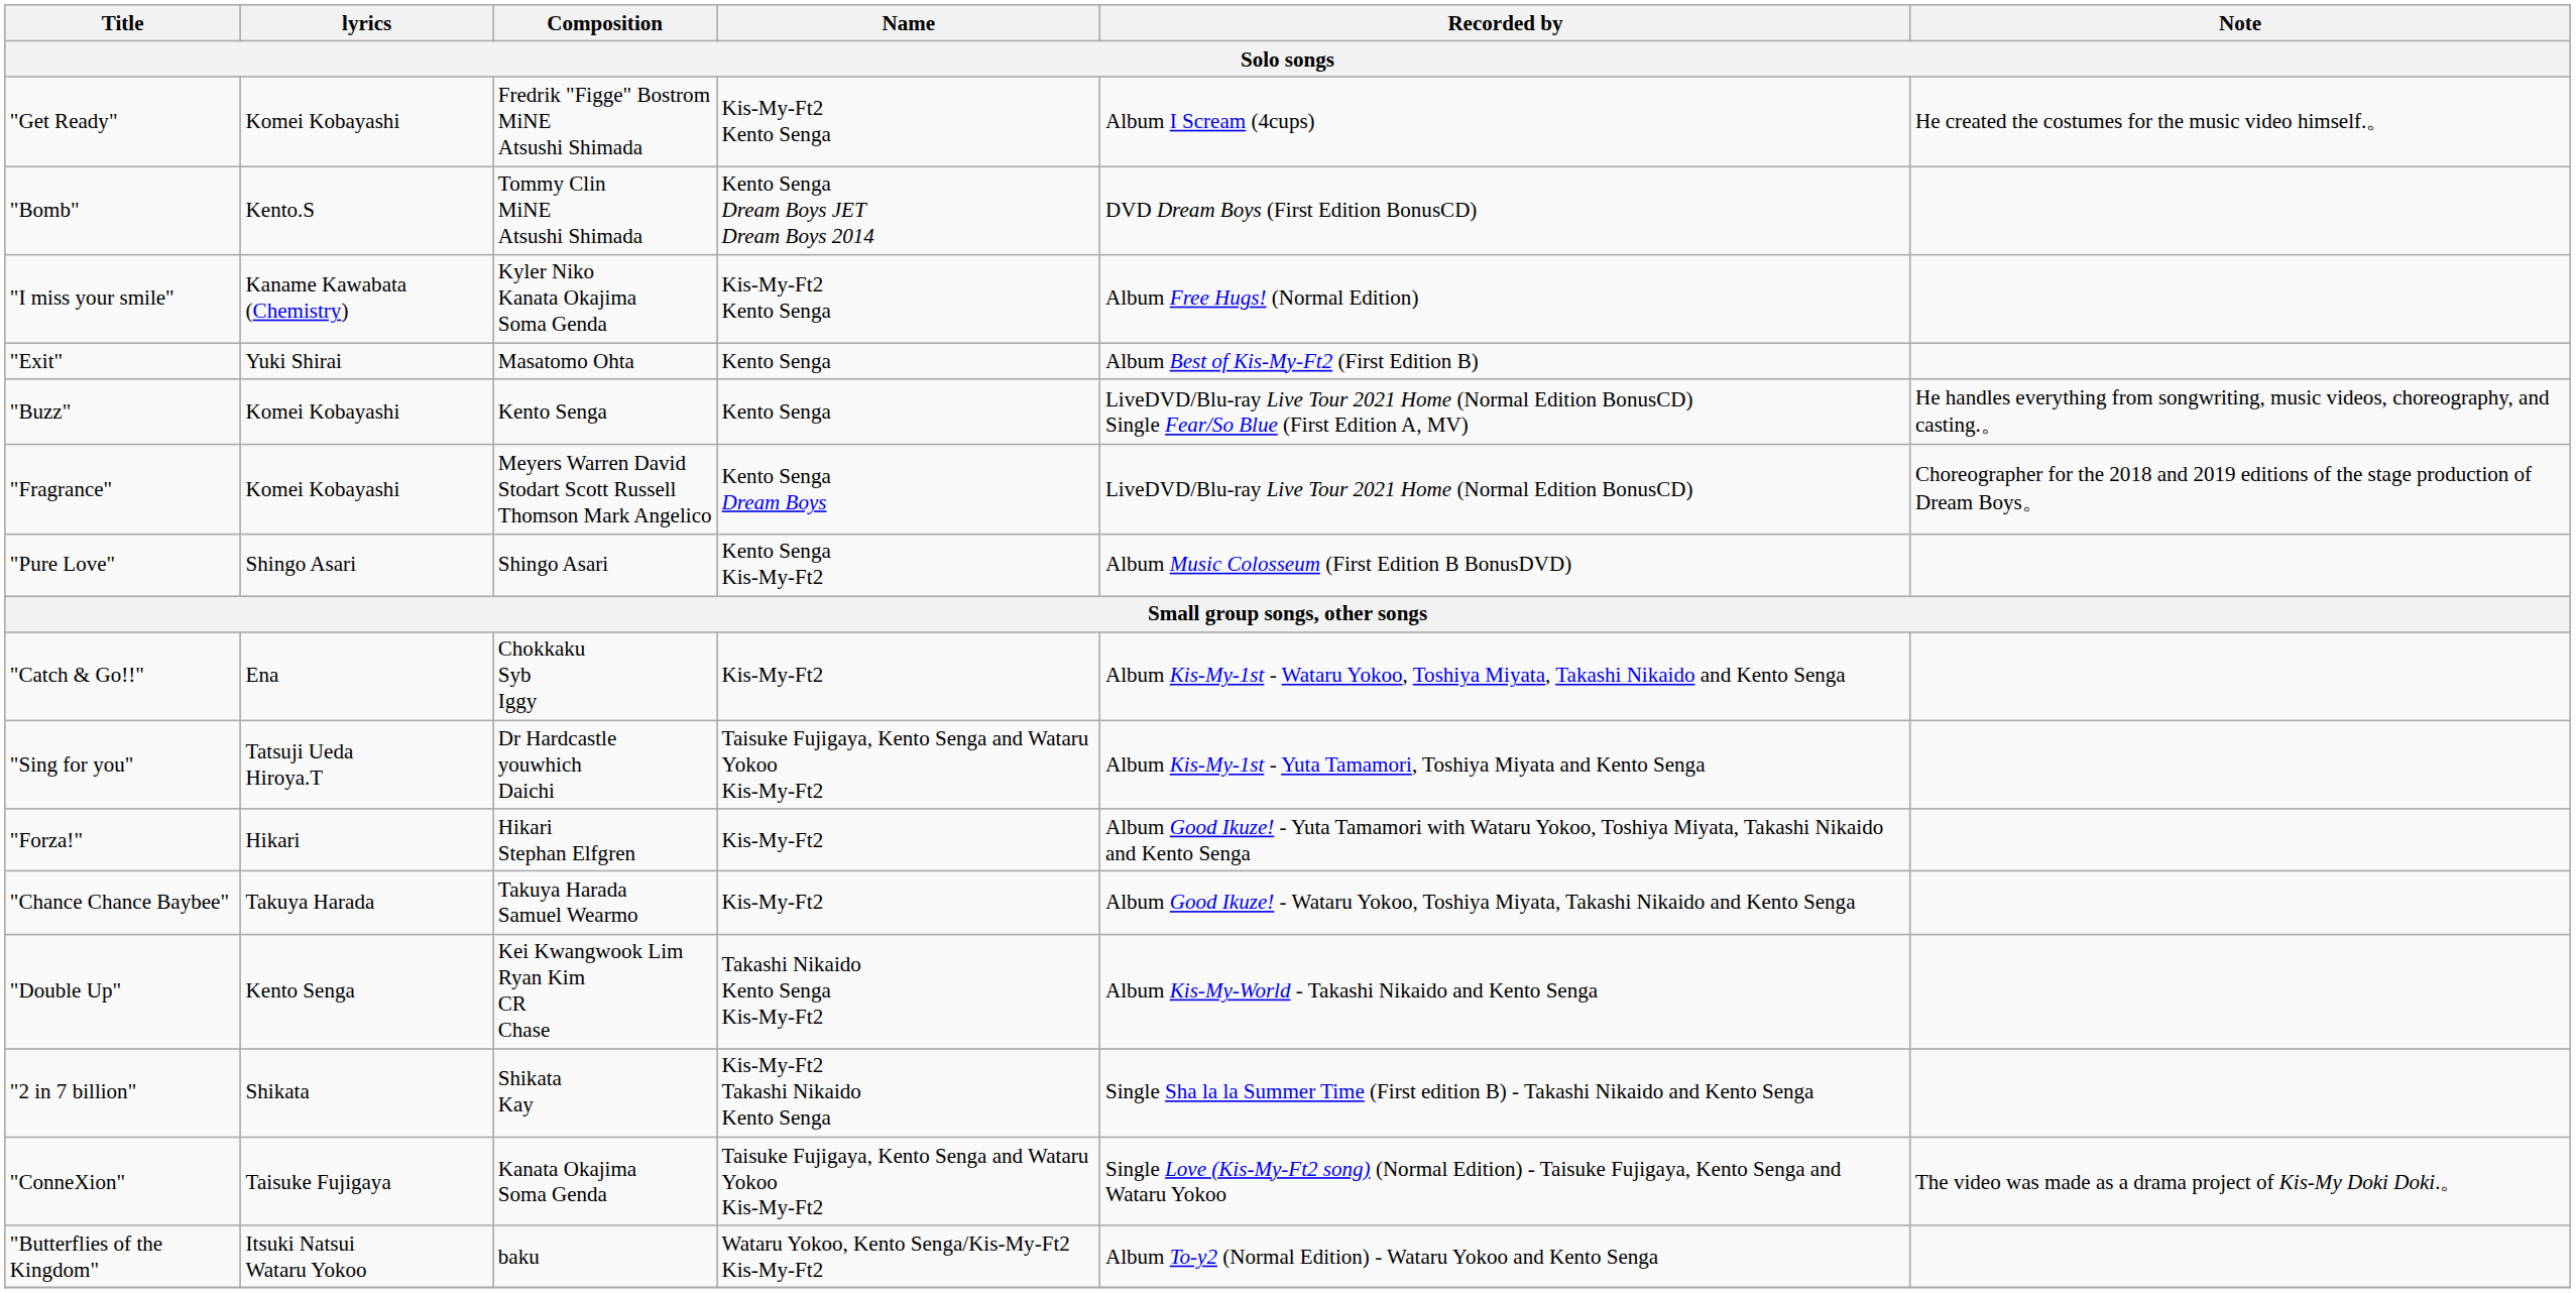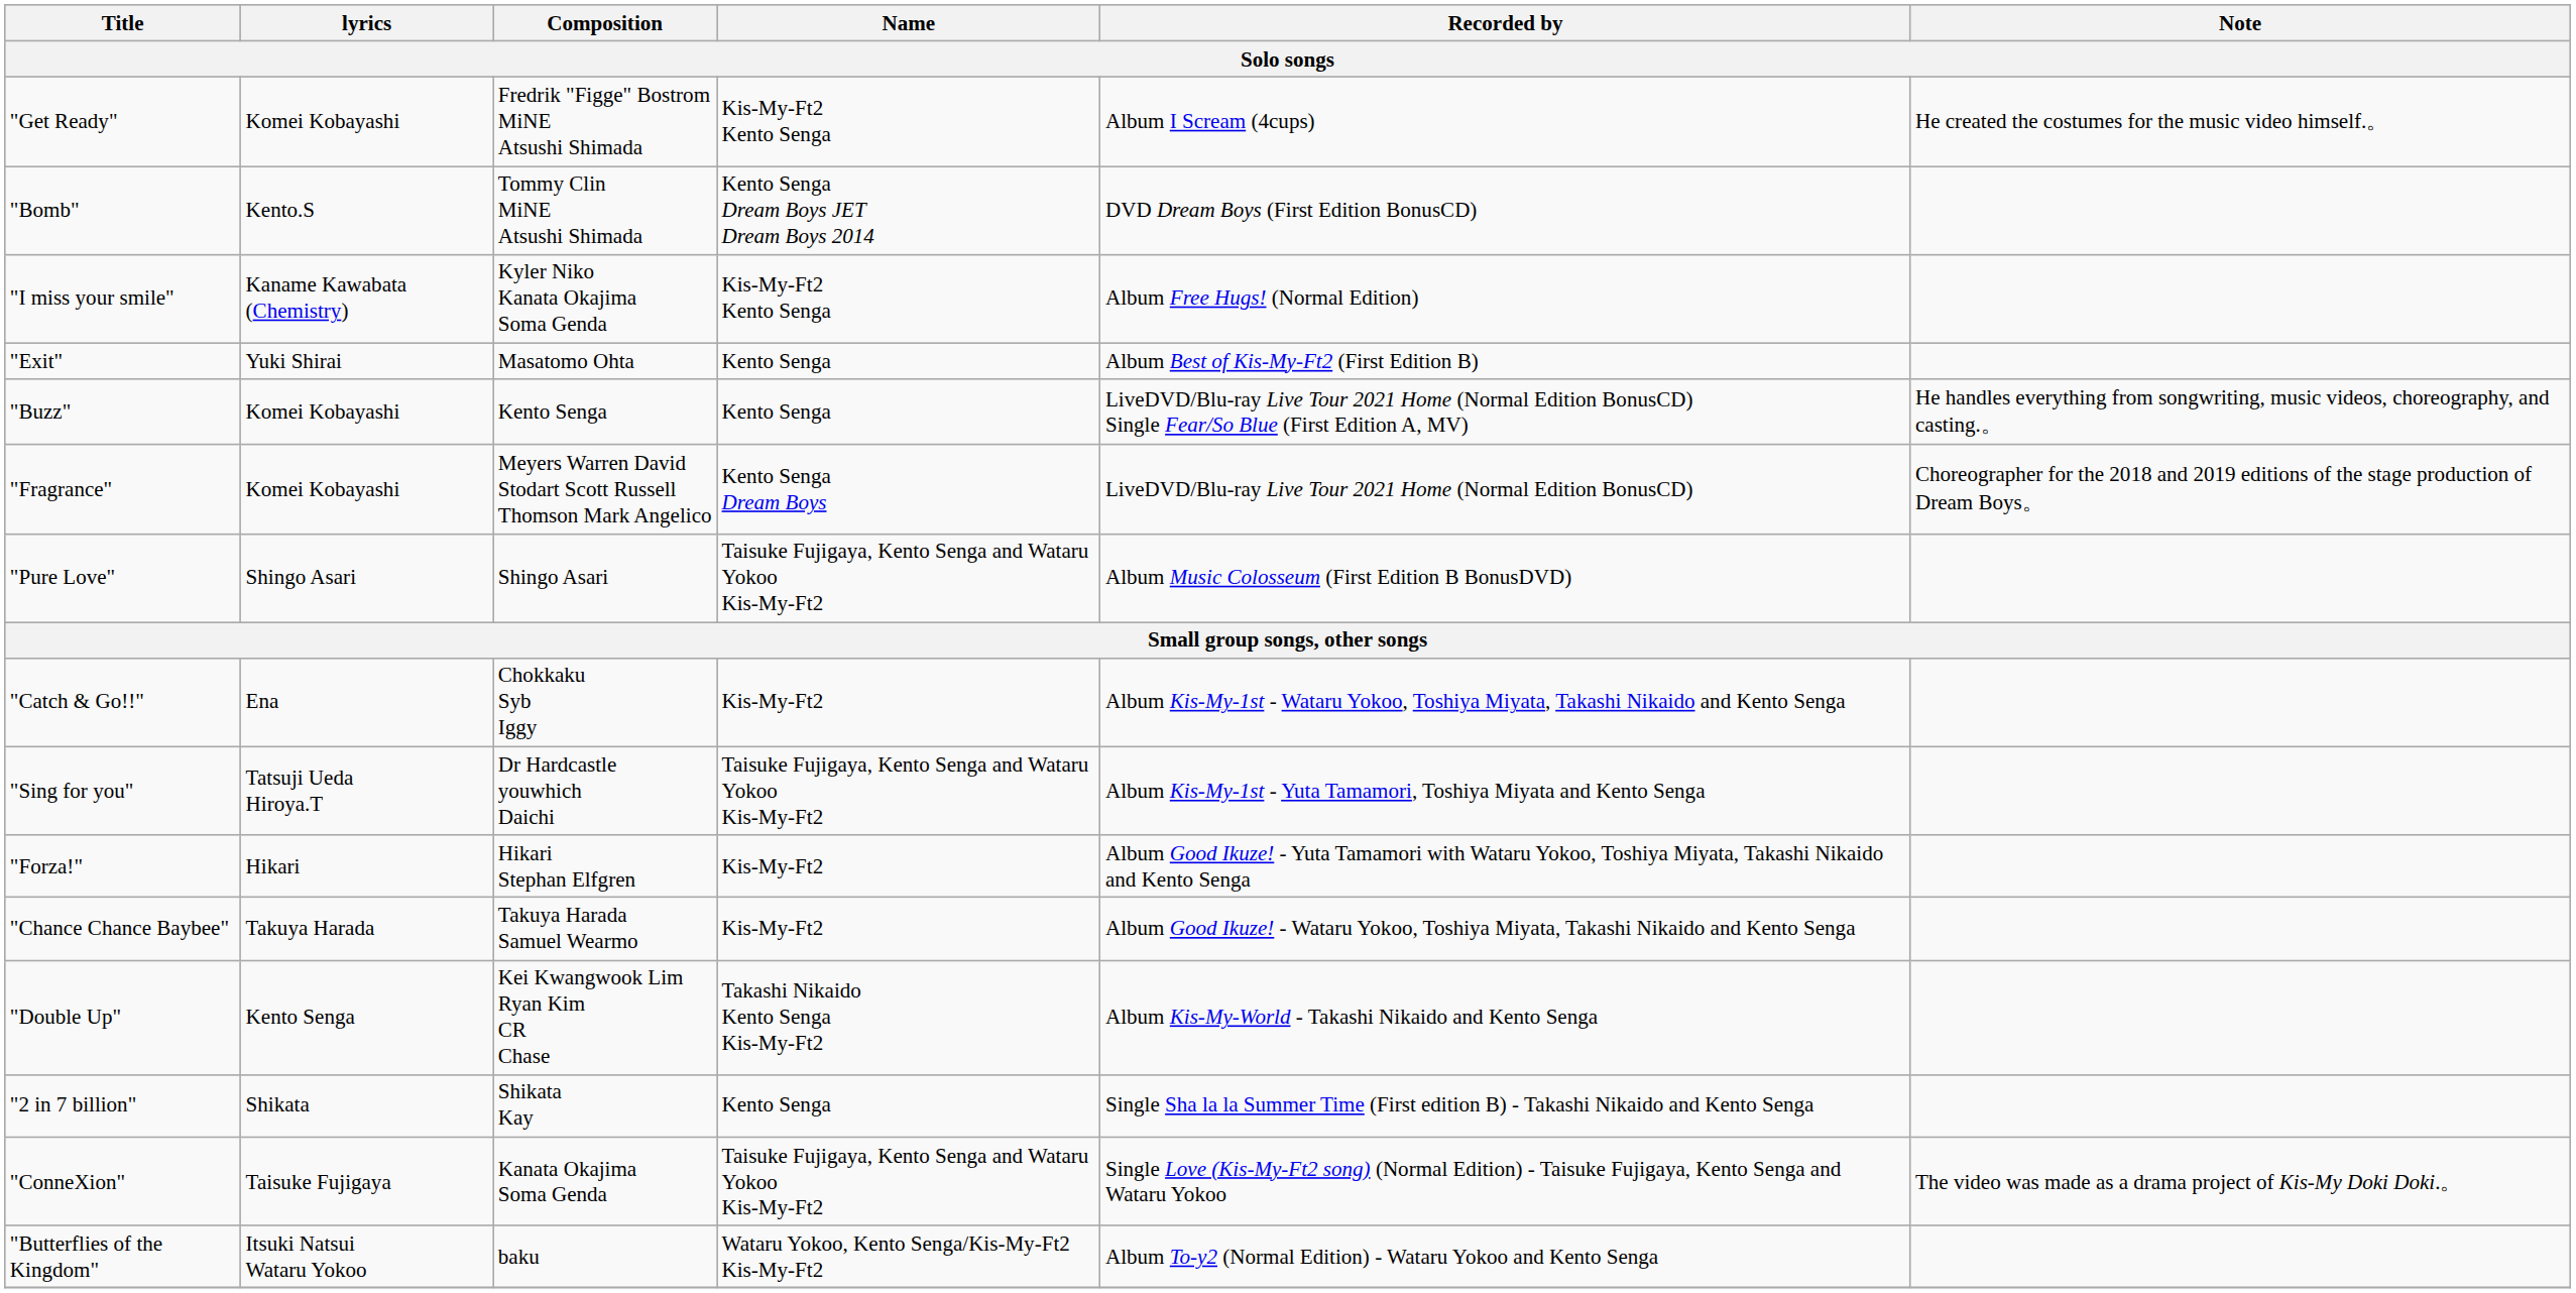 <table class="wikitable sortable" style="font-size:small">
 <tr>
 <th>Title</th>
 <th>lyrics</th>
 <th>Composition</th>
 <th>Name</th>
 <th>Recorded by</th>
 <th>Note</th>
 </tr>
 <tr>
 <th colspan="7">Solo songs</th>
 </tr>
 <tr>
 <td>"Get Ready"</td>
 <td>Komei Kobayashi</td>
 <td>Fredrik "Figge" Bostrom<br>MiNE<br>Atsushi Shimada</td>
 <td>Kis-My-Ft2<br>Kento Senga</td>
 <td>Album <a href='#'>I Scream</a> (4cups)</td>
 <td>He created the costumes for the music video himself.。<br></td>
 </tr>
 <tr>
 <td>"Bomb"</td>
 <td>Kento.S</td>
 <td>Tommy Clin<br>MiNE<br>Atsushi Shimada</td>
 <td>Kento Senga<br><em>Dream Boys JET</em><br><em>Dream Boys 2014</em></td>
 <td>DVD <em>Dream Boys</em> (First Edition BonusCD)</td>
 <td></td>
 </tr>
 <tr>
 <td>"I miss your smile"</td>
 <td>Kaname Kawabata (<a href='#'>Chemistry</a>)</td>
 <td>Kyler Niko<br>Kanata Okajima<br>Soma Genda</td>
 <td>Kis-My-Ft2<br>Kento Senga</td>
 <td>Album <em><a href='#'>Free Hugs!</a></em> (Normal Edition)</td>
 <td></td>
 </tr>
 <tr>
 <td>"Exit"</td>
 <td>Yuki Shirai</td>
 <td>Masatomo Ohta</td>
 <td>Kento Senga</td>
 <td>Album <em><a href='#'>Best of Kis-My-Ft2</a></em> (First Edition B)</td>
 <td></td>
 </tr>
 <tr>
 <td>"Buzz"</td>
 <td>Komei Kobayashi</td>
 <td>Kento Senga</td>
 <td>Kento Senga</td>
 <td>LiveDVD/Blu-ray <em>Live Tour 2021 Home</em> (Normal Edition BonusCD) <br>Single <em><a href='#'>Fear/So Blue</a></em> (First Edition A, MV)</td>
 <td>He handles everything from songwriting, music videos, choreography, and casting.。</td>
 </tr>
 <tr>
 <td>"Fragrance"</td>
 <td>Komei Kobayashi</td>
 <td style="white-space:nowrap">Meyers Warren David<br>Stodart Scott Russell<br>Thomson Mark Angelico</td>
 <td>Kento Senga<br><em><a href='#'>Dream Boys</a></em></td>
 <td>LiveDVD/Blu-ray <em>Live Tour 2021 Home</em> (Normal Edition BonusCD)</td>
 <td>Choreographer for the 2018 and 2019 editions of the stage production of Dream Boys。</td>
 </tr>
 <tr>
 <td>"Pure Love"</td>
 <td>Shingo Asari</td>
 <td>Shingo Asari</td>
-<td>Kento Senga<br>Kis-My-Ft2</td>
+<td>Taisuke Fujigaya, Kento Senga and Wataru Yokoo<br>Kis-My-Ft2</td>
 <td>Album <em><a href='#'>Music Colosseum</a></em> (First Edition B BonusDVD)</td>
 <td></td>
 </tr>
 <tr>
 <th colspan="7">Small group songs, other songs</th>
 </tr>
 <tr>
 <td>"Catch & Go!!"</td>
 <td>Ena</td>
 <td>Chokkaku<br>Syb<br>Iggy</td>
 <td>Kis-My-Ft2</td>
 <td>Album <em><a href='#'>Kis-My-1st</a></em> - <a href='#'>Wataru Yokoo</a>, <a href='#'>Toshiya Miyata</a>, <a href='#'>Takashi Nikaido</a> and Kento Senga</td>
 <td></td>
 </tr>
 <tr>
 <td>"Sing for you"</td>
 <td>Tatsuji Ueda<br>Hiroya.T</td>
 <td>Dr Hardcastle<br>youwhich<br>Daichi</td>
 <td>Taisuke Fujigaya, Kento Senga and Wataru Yokoo<br>Kis-My-Ft2</td>
 <td>Album <em><a href='#'>Kis-My-1st</a></em> - <a href='#'>Yuta Tamamori</a>, Toshiya Miyata and Kento Senga</td>
 <td></td>
 </tr>
 <tr>
 <td>"Forza!"</td>
 <td>Hikari</td>
 <td>Hikari<br>Stephan Elfgren</td>
 <td>Kis-My-Ft2</td>
 <td>Album <em><a href='#'>Good Ikuze!</a></em> - Yuta Tamamori with Wataru Yokoo, Toshiya Miyata, Takashi Nikaido and Kento Senga</td>
 <td></td>
 </tr>
 <tr>
 <td>"Chance Chance Baybee"</td>
 <td>Takuya Harada</td>
 <td>Takuya Harada<br>Samuel Wearmo</td>
 <td>Kis-My-Ft2</td>
 <td>Album <em><a href='#'>Good Ikuze!</a></em> - Wataru Yokoo, Toshiya Miyata, Takashi Nikaido and Kento Senga</td>
 <td></td>
 </tr>
 <tr>
 <td>"Double Up"</td>
 <td>Kento Senga</td>
 <td>Kei Kwangwook Lim<br>Ryan Kim<br>CR<br>Chase</td>
 <td>Takashi Nikaido<br>Kento Senga<br>Kis-My-Ft2</td>
 <td>Album <em><a href='#'>Kis-My-World</a></em> - Takashi Nikaido and Kento Senga</td>
 <td></td>
 </tr>
 <tr>
 <td>"2 in 7 billion"</td>
 <td>Shikata</td>
 <td>Shikata<br>Kay</td>
-<td>Kis-My-Ft2<br>Takashi Nikaido<br>Kento Senga</td>
+<td>Kento Senga</td>
 <td>Single <a href='#'>Sha la la Summer Time</a> (First edition B) - Takashi Nikaido and Kento Senga</td>
 <td></td>
 </tr>
 <tr>
 <td>"ConneXion"</td>
 <td>Taisuke Fujigaya</td>
 <td>Kanata Okajima<br>Soma Genda</td>
 <td>Taisuke Fujigaya, Kento Senga and Wataru Yokoo<br>Kis-My-Ft2</td>
 <td>Single <em><a href='#'>Love (Kis-My-Ft2 song)</a></em> (Normal Edition) - Taisuke Fujigaya, Kento Senga and Wataru Yokoo</td>
 <td>The video was made as a drama project of <em>Kis-My Doki Doki</em>.。</td>
 </tr>
 <tr>
 <td>"Butterflies of the Kingdom"</td>
 <td>Itsuki Natsui<br>Wataru Yokoo</td>
 <td>baku</td>
 <td>Wataru Yokoo, Kento Senga/Kis-My-Ft2<br>Kis-My-Ft2</td>
 <td>Album <em><a href='#'>To-y2</a></em> (Normal Edition) - Wataru Yokoo and Kento Senga</td>
 <td></td>
 </tr>
 <tr>
 </tr>
 </table>
